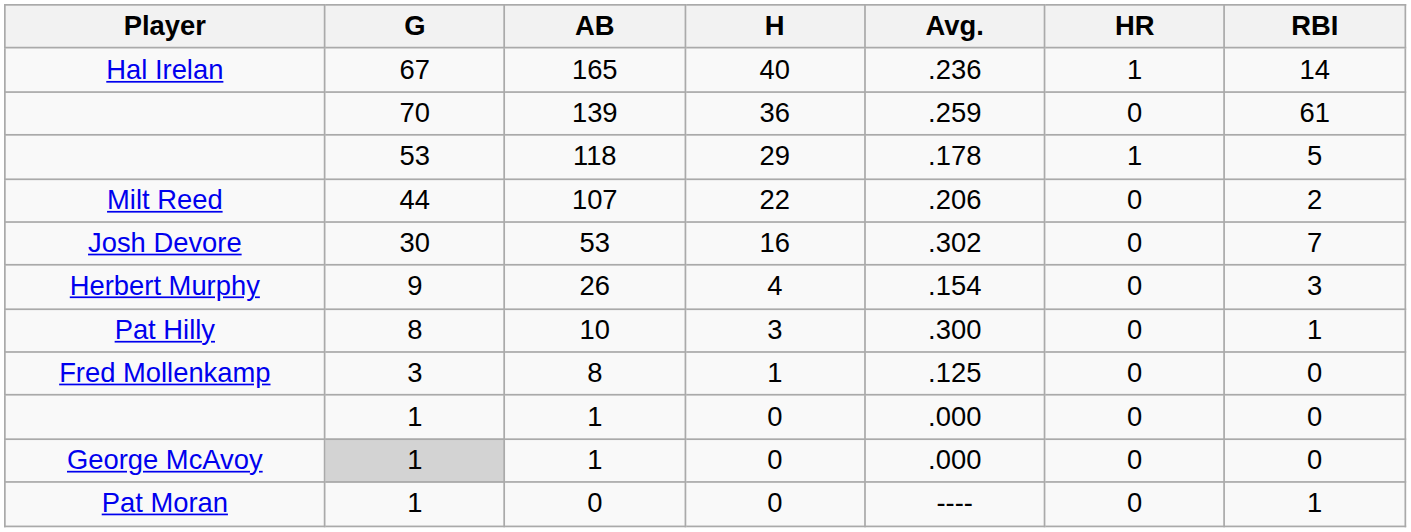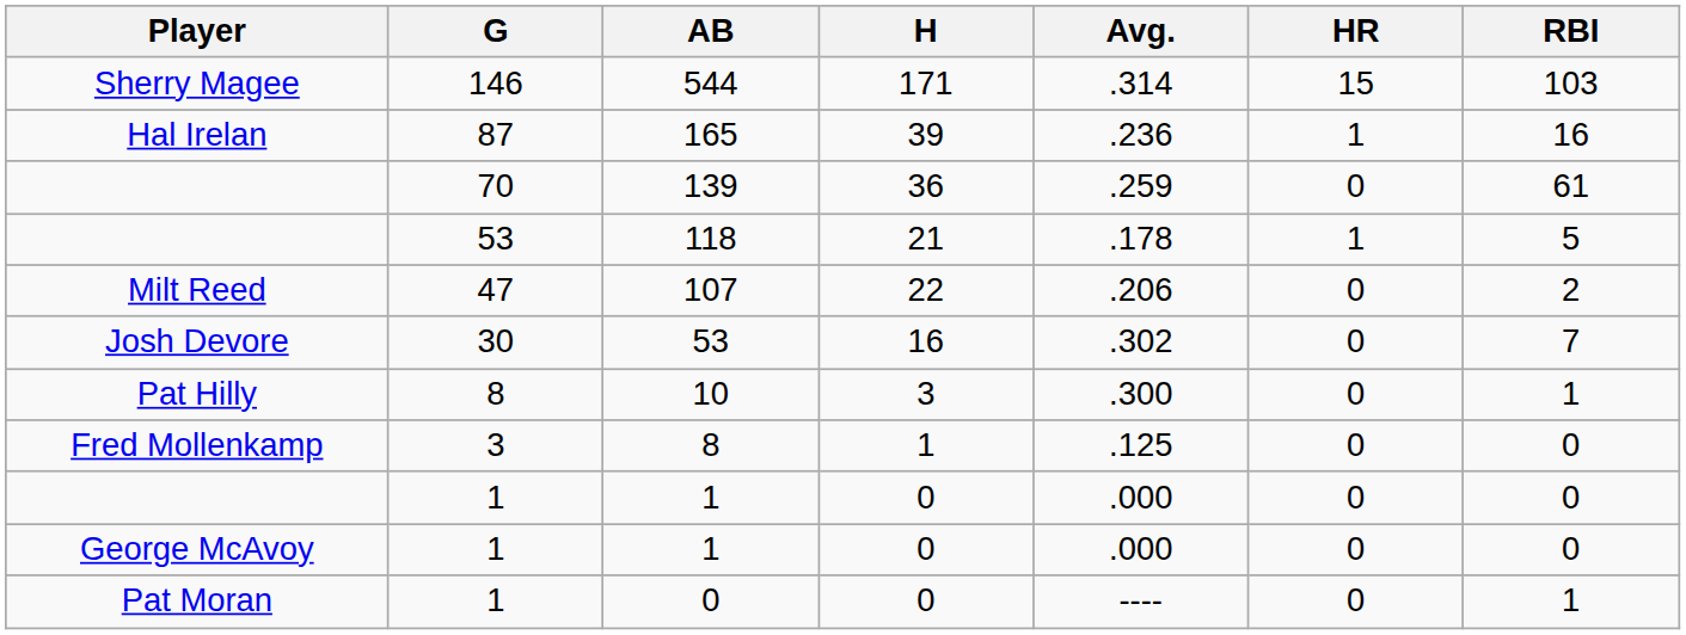 <table class="wikitable sortable">
 <tr>
 <th bgcolor="#DDDDFF" width="16%">Player</th>
 <th bgcolor="#DDDDFF" width="9%">G</th>
 <th bgcolor="#DDDDFF" width="9%">AB</th>
 <th bgcolor="#DDDDFF" width="9%">H</th>
 <th bgcolor="#DDDDFF" width="9%">Avg.</th>
 <th bgcolor="#DDDDFF" width="9%">HR</th>
 <th bgcolor="#DDDDFF" width="9%">RBI</th>
 </tr>
+<tr align="center">
+<td><a href='#'>Sherry Magee</a></td>
+<td>146</td>
+<td>544</td>
+<td>171</td>
+<td>.314</td>
+<td>15</td>
+<td>103</td>
+</tr>
 <tr align=center>
 <td><a href='#'>Hal Irelan</a></td>
-<td>67</td>
+<td>87</td>
 <td>165</td>
-<td>40</td>
+<td>39</td>
 <td>.236</td>
 <td>1</td>
-<td>14</td>
+<td>16</td>
 </tr>
 <tr align=center>
 <td></td>
 <td>70</td>
 <td>139</td>
 <td>36</td>
 <td>.259</td>
 <td>0</td>
 <td>61</td>
 </tr>
 <tr align="center">
 <td></td>
 <td>53</td>
 <td>118</td>
-<td>29</td>
+<td>21</td>
 <td>.178</td>
 <td>1</td>
 <td>5</td>
 </tr>
 <tr align="center">
 <td><a href='#'>Milt Reed</a></td>
-<td>44</td>
+<td>47</td>
 <td>107</td>
 <td>22</td>
 <td>.206</td>
 <td>0</td>
 <td>2</td>
 </tr>
 <tr align=center>
 <td><a href='#'>Josh Devore</a></td>
 <td>30</td>
 <td>53</td>
 <td>16</td>
 <td>.302</td>
 <td>0</td>
 <td>7</td>
-</tr>
-<tr align=center>
-<td><a href='#'>Herbert Murphy</a></td>
-<td>9</td>
-<td>26</td>
-<td>4</td>
-<td>.154</td>
-<td>0</td>
-<td>3</td>
 </tr>
 <tr align=center>
 <td><a href='#'>Pat Hilly</a></td>
 <td>8</td>
 <td>10</td>
 <td>3</td>
 <td>.300</td>
 <td>0</td>
 <td>1</td>
 </tr>
 <tr align=center>
 <td><a href='#'>Fred Mollenkamp</a></td>
 <td>3</td>
 <td>8</td>
 <td>1</td>
 <td>.125</td>
 <td>0</td>
 <td>0</td>
 </tr>
 <tr align=center>
 <td></td>
 <td>1</td>
 <td>1</td>
 <td>0</td>
 <td>.000</td>
 <td>0</td>
 <td>0</td>
 </tr>
 <tr align="center">
 <td><a href='#'>George McAvoy</a></td>
-<td style="background: lightgrey;">1</td>
+<td>1</td>
 <td>1</td>
 <td>0</td>
 <td>.000</td>
 <td>0</td>
 <td>0</td>
 </tr>
 <tr align=center>
 <td><a href='#'>Pat Moran</a></td>
 <td>1</td>
 <td>0</td>
 <td>0</td>
 <td>----</td>
 <td>0</td>
 <td>1</td>
 </tr>
 </table>
